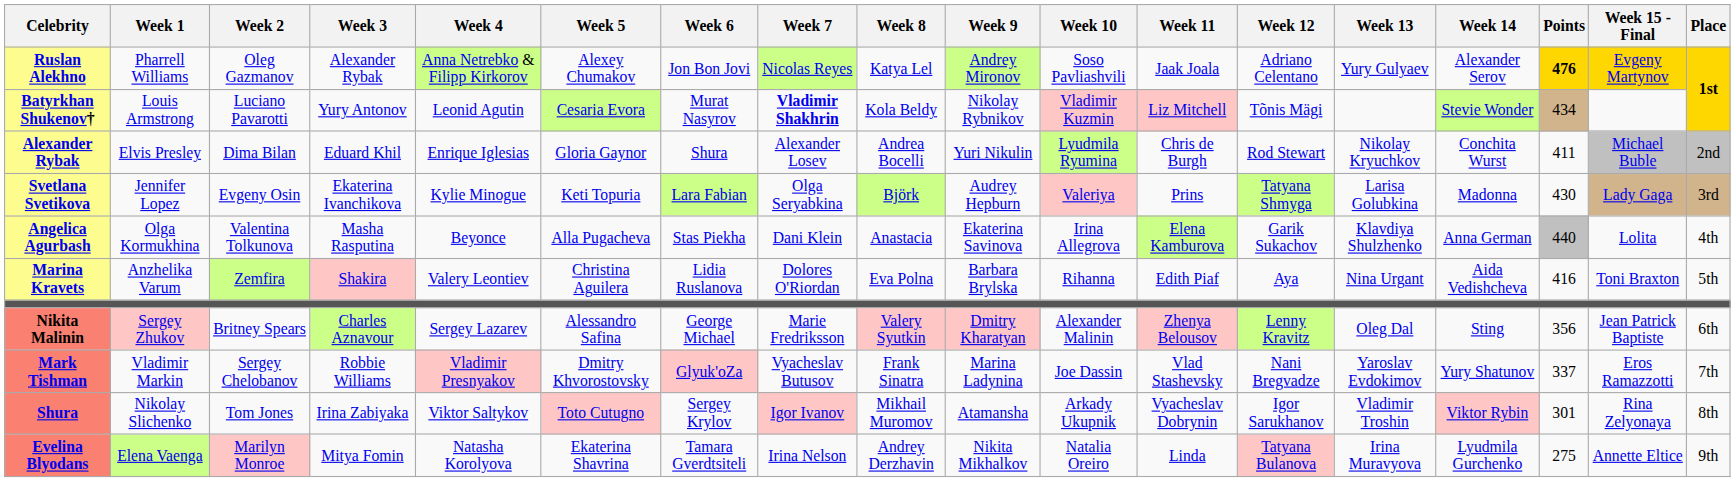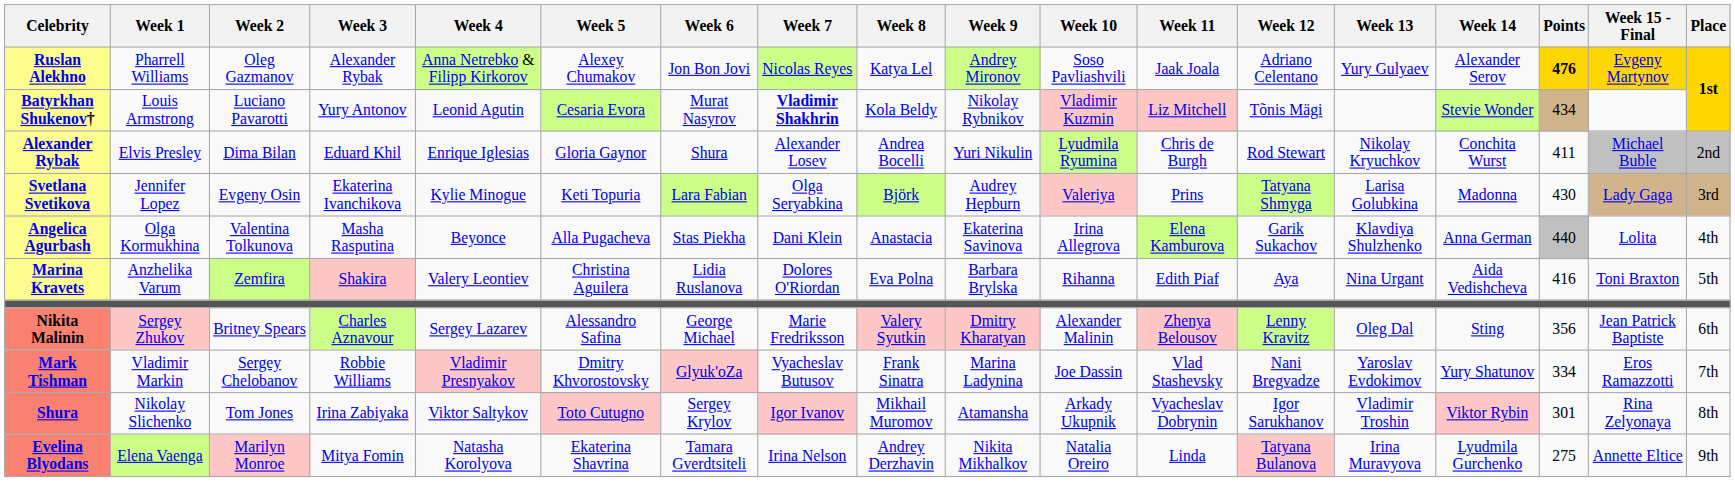 <table class="sortable wikitable" style="margin:auto; text-align:center; font-size:90%; line-height:16px;">
 <tr>
 <th>Celebrity</th>
 <th>Week 1</th>
 <th>Week 2</th>
 <th>Week 3</th>
 <th>Week 4</th>
 <th>Week 5</th>
 <th>Week 6</th>
 <th>Week 7</th>
 <th>Week 8</th>
 <th>Week 9</th>
 <th>Week 10</th>
 <th>Week 11</th>
 <th>Week 12</th>
 <th>Week 13</th>
 <th>Week 14</th>
 <th>Points</th>
 <th>Week 15 - Final</th>
 <th>Place</th>
 </tr>
 <tr>
 <th style="background:#fdfc8f;"><a href='#'>Ruslan Alekhno</a></th>
 <td><a href='#'>Pharrell Williams</a></td>
 <td><a href='#'>Oleg Gazmanov</a></td>
 <td><a href='#'>Alexander Rybak</a></td>
 <td style="background:#ccff88;"><a href='#'>Anna Netrebko</a> & <a href='#'>Filipp Kirkorov</a></td>
 <td><a href='#'>Alexey Chumakov</a></td>
 <td><a href='#'>Jon Bon Jovi</a></td>
 <td style="background:#ccff88;"><a href='#'>Nicolas Reyes</a></td>
 <td><a href='#'>Katya Lel</a></td>
 <td style="background:#ccff88;"><a href='#'>Andrey Mironov</a></td>
 <td><a href='#'>Soso Pavliashvili</a></td>
 <td><a href='#'>Jaak Joala</a></td>
 <td><a href='#'>Adriano Celentano</a></td>
 <td><a href='#'>Yury Gulyaev</a></td>
 <td><a href='#'>Alexander Serov</a></td>
 <td style="background:gold;"><strong>476</strong></td>
 <td style="background:gold;"><a href='#'>Evgeny Martynov</a></td>
 <td rowspan=2 style="background:gold;"><strong>1st</strong></td>
 </tr>
 <tr>
 <th style="background:#fdfc8f;"><a href='#'>Batyrkhan Shukenov</a>†</th>
 <td><a href='#'>Louis Armstrong</a></td>
 <td><a href='#'>Luciano Pavarotti</a></td>
 <td><a href='#'>Yury Antonov</a></td>
 <td><a href='#'>Leonid Agutin</a></td>
 <td style="background:#ccff88;"><a href='#'>Cesaria Evora</a></td>
 <td><a href='#'>Murat Nasyrov</a></td>
 <td><strong><a href='#'>Vladimir Shakhrin</a></strong></td>
 <td><a href='#'>Kola Beldy</a></td>
 <td><a href='#'>Nikolay Rybnikov</a></td>
 <td style="background:#ffc6c6;"><a href='#'>Vladimir Kuzmin</a></td>
 <td style="background:#ffc6c6;"><a href='#'>Liz Mitchell</a></td>
 <td><a href='#'>Tõnis Mägi</a></td>
 <td></td>
 <td style="background:#ccff88;"><a href='#'>Stevie Wonder</a></td>
 <td style="background:tan;">434</td>
 <td></td>
 </tr>
 <tr>
 <th style="background:#fdfc8f;"><a href='#'>Alexander Rybak</a></th>
 <td><a href='#'>Elvis Presley</a></td>
 <td><a href='#'>Dima Bilan</a></td>
 <td><a href='#'>Eduard Khil</a></td>
 <td><a href='#'>Enrique Iglesias</a></td>
 <td><a href='#'>Gloria Gaynor</a></td>
 <td><a href='#'>Shura</a></td>
 <td><a href='#'>Alexander Losev</a></td>
 <td><a href='#'>Andrea Bocelli</a></td>
 <td><a href='#'>Yuri Nikulin</a></td>
 <td style="background:#ccff88;"><a href='#'>Lyudmila Ryumina</a></td>
 <td><a href='#'>Chris de Burgh</a></td>
 <td><a href='#'>Rod Stewart</a></td>
 <td><a href='#'>Nikolay Kryuchkov</a></td>
 <td><a href='#'>Conchita Wurst</a></td>
 <td>411</td>
 <td style="background:silver;"><a href='#'>Michael Buble</a></td>
 <td style="background:silver;">2nd</td>
 </tr>
 <tr>
 <th style="background:#fdfc8f;"><a href='#'>Svetlana Svetikova</a></th>
 <td><a href='#'>Jennifer Lopez</a></td>
 <td><a href='#'>Evgeny Osin</a></td>
 <td><a href='#'>Ekaterina Ivanchikova</a></td>
 <td><a href='#'>Kylie Minogue</a></td>
 <td><a href='#'>Keti Topuria</a></td>
 <td style="background:#ccff88;"><a href='#'>Lara Fabian</a></td>
 <td><a href='#'>Olga Seryabkina</a></td>
 <td style="background:#ccff88;"><a href='#'>Björk</a></td>
 <td><a href='#'>Audrey Hepburn</a></td>
 <td style="background:#ffc6c6;"><a href='#'>Valeriya</a></td>
 <td><a href='#'>Prins</a></td>
 <td style="background:#ccff88;"><a href='#'>Tatyana Shmyga</a></td>
 <td><a href='#'>Larisa Golubkina</a></td>
 <td><a href='#'>Madonna</a></td>
 <td>430</td>
 <td style="background:tan;"><a href='#'>Lady Gaga</a></td>
 <td style="background:tan;">3rd</td>
 </tr>
 <tr>
 <th style="background:#fdfc8f;"><a href='#'>Angelica Agurbash</a></th>
 <td><a href='#'>Olga Kormukhina</a></td>
 <td><a href='#'>Valentina Tolkunova</a></td>
 <td><a href='#'>Masha Rasputina</a></td>
 <td><a href='#'>Beyonce</a></td>
 <td><a href='#'>Alla Pugacheva</a></td>
 <td><a href='#'>Stas Piekha</a></td>
 <td><a href='#'>Dani Klein</a></td>
 <td><a href='#'>Anastacia</a></td>
 <td><a href='#'>Ekaterina Savinova</a></td>
 <td><a href='#'>Irina Allegrova</a></td>
 <td style="background:#ccff88;"><a href='#'>Elena Kamburova</a></td>
 <td><a href='#'>Garik Sukachov</a></td>
 <td><a href='#'>Klavdiya Shulzhenko</a></td>
 <td><a href='#'>Anna German</a></td>
 <td style="background:silver;">440</td>
 <td><a href='#'>Lolita</a></td>
 <td>4th</td>
 </tr>
 <tr>
 <th style="background:#fdfc8f;"><a href='#'>Marina Kravets</a></th>
 <td><a href='#'>Anzhelika Varum</a></td>
 <td style="background:#ccff88;"><a href='#'>Zemfira</a></td>
 <td style="background:#ffc6c6;"><a href='#'>Shakira</a></td>
 <td><a href='#'>Valery Leontiev</a></td>
 <td><a href='#'>Christina Aguilera</a></td>
 <td><a href='#'>Lidia Ruslanova</a></td>
 <td><a href='#'>Dolores O'Riordan</a></td>
 <td><a href='#'>Eva Polna</a></td>
 <td><a href='#'>Barbara Brylska</a></td>
 <td><a href='#'>Rihanna</a></td>
 <td><a href='#'>Edith Piaf</a></td>
 <td><a href='#'>Aya</a></td>
 <td><a href='#'>Nina Urgant</a></td>
 <td><a href='#'>Aida Vedishcheva</a></td>
 <td>416</td>
 <td><a href='#'>Toni Braxton</a></td>
 <td>5th</td>
 </tr>
 <tr>
 <td colspan=18 style="background:#555555;"></td>
 </tr>
 <tr>
 <th style="background:salmon;">Nikita Malinin</th>
 <td style="background:#ffc6c6;"><a href='#'>Sergey Zhukov</a></td>
 <td><a href='#'>Britney Spears</a></td>
 <td style="background:#ccff88;"><a href='#'>Charles Aznavour</a></td>
 <td><a href='#'>Sergey Lazarev</a></td>
 <td><a href='#'>Alessandro Safina</a></td>
 <td><a href='#'>George Michael</a></td>
 <td><a href='#'>Marie Fredriksson</a></td>
 <td style="background:#ffc6c6;"><a href='#'>Valery Syutkin</a></td>
 <td style="background:#ffc6c6;"><a href='#'>Dmitry Kharatyan</a></td>
 <td><a href='#'>Alexander Malinin</a></td>
 <td style="background:#ffc6c6;"><a href='#'>Zhenya Belousov</a></td>
 <td style="background:#ccff88;"><a href='#'>Lenny Kravitz</a></td>
 <td><a href='#'>Oleg Dal</a></td>
 <td><a href='#'>Sting</a></td>
 <td>356</td>
 <td><a href='#'>Jean Patrick Baptiste</a></td>
 <td>6th</td>
 </tr>
 <tr>
 <th style="background:salmon;"><a href='#'>Mark Tishman</a></th>
 <td><a href='#'>Vladimir Markin</a></td>
 <td><a href='#'>Sergey Chelobanov</a></td>
 <td><a href='#'>Robbie Williams</a></td>
 <td style="background:#ffc6c6;"><a href='#'>Vladimir Presnyakov</a></td>
 <td><a href='#'>Dmitry Khvorostovsky</a></td>
 <td style="background:#ffc6c6;"><a href='#'>Glyuk'oZa</a></td>
 <td><a href='#'>Vyacheslav Butusov</a></td>
 <td><a href='#'>Frank Sinatra</a></td>
 <td><a href='#'>Marina Ladynina</a></td>
 <td><a href='#'>Joe Dassin</a></td>
 <td><a href='#'>Vlad Stashevsky</a></td>
 <td><a href='#'>Nani Bregvadze</a></td>
 <td><a href='#'>Yaroslav Evdokimov</a></td>
 <td><a href='#'>Yury Shatunov</a></td>
-<td>337</td>
+<td>334</td>
 <td><a href='#'>Eros Ramazzotti</a></td>
 <td>7th</td>
 </tr>
 <tr>
 <th style="background:salmon;"><a href='#'>Shura</a></th>
 <td><a href='#'>Nikolay Slichenko</a></td>
 <td><a href='#'>Tom Jones</a></td>
 <td><a href='#'>Irina Zabiyaka</a></td>
 <td><a href='#'>Viktor Saltykov</a></td>
 <td style="background:#ffc6c6;"><a href='#'>Toto Cutugno</a></td>
 <td><a href='#'>Sergey Krylov</a></td>
 <td style="background:#ffc6c6;"><a href='#'>Igor Ivanov</a></td>
 <td><a href='#'>Mikhail Muromov</a></td>
 <td><a href='#'>Atamansha</a></td>
 <td><a href='#'>Arkady Ukupnik</a></td>
 <td><a href='#'>Vyacheslav Dobrynin</a></td>
 <td><a href='#'>Igor Sarukhanov</a></td>
 <td><a href='#'>Vladimir Troshin</a></td>
 <td style="background:#ffc6c6;"><a href='#'>Viktor Rybin</a></td>
 <td>301</td>
 <td><a href='#'>Rina Zelyonaya</a></td>
 <td>8th</td>
 </tr>
 <tr>
 <th style="background:salmon;"><a href='#'>Evelina Blyodans</a></th>
 <td style="background:#ccff88;"><a href='#'>Elena Vaenga</a></td>
 <td style="background:#ffc6c6;"><a href='#'>Marilyn Monroe</a></td>
 <td><a href='#'>Mitya Fomin</a></td>
 <td><a href='#'>Natasha Korolyova</a></td>
 <td><a href='#'>Ekaterina Shavrina</a></td>
 <td><a href='#'>Tamara Gverdtsiteli</a></td>
 <td><a href='#'>Irina Nelson</a></td>
 <td><a href='#'>Andrey Derzhavin</a></td>
 <td><a href='#'>Nikita Mikhalkov</a></td>
 <td><a href='#'>Natalia Oreiro</a></td>
 <td><a href='#'>Linda</a></td>
 <td style="background:#ffc6c6;"><a href='#'>Tatyana Bulanova</a></td>
 <td><a href='#'>Irina Muravyova</a></td>
 <td><a href='#'>Lyudmila Gurchenko</a></td>
 <td>275</td>
 <td><a href='#'>Annette Eltice</a></td>
 <td>9th</td>
 </tr>
 </table>
